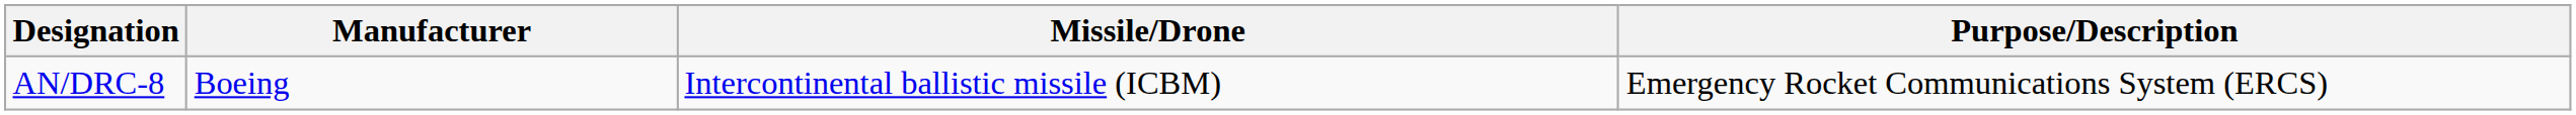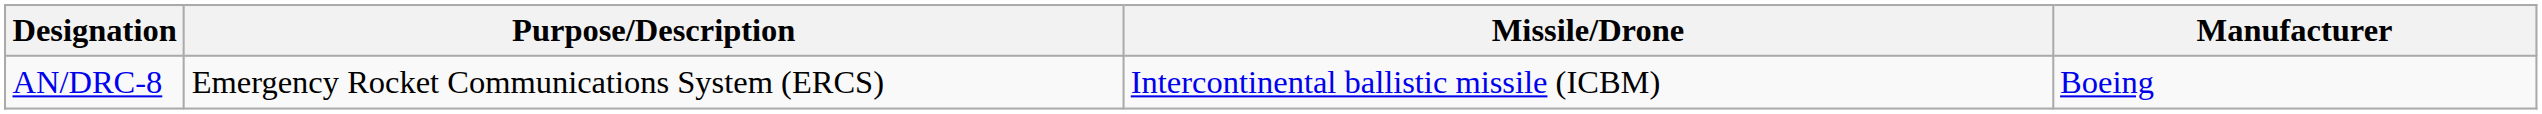 <table class="wikitable sortable">
 <tr>
 <th scope="col">Designation</th>
+<th scope="col" style="width: 500px;">Purpose/Description</th>
+<th scope="col" style="width: 500px;">Missile/Drone</th>
 <th scope="col" style="width: 250px;">Manufacturer</th>
-<th scope="col" style="width: 500px;">Missile/Drone</th>
-<th scope="col" style="width: 500px;">Purpose/Description</th>
 </tr>
 <tr>
 <td><a href='#'>AN/DRC-8</a></td>
+<td>Emergency Rocket Communications System (ERCS)</td>
+<td><a href='#'>Intercontinental ballistic missile</a> (ICBM)</td>
 <td><a href='#'>Boeing</a></td>
-<td><a href='#'>Intercontinental ballistic missile</a> (ICBM)</td>
-<td>Emergency Rocket Communications System (ERCS)</td>
 </tr>
 </table>
